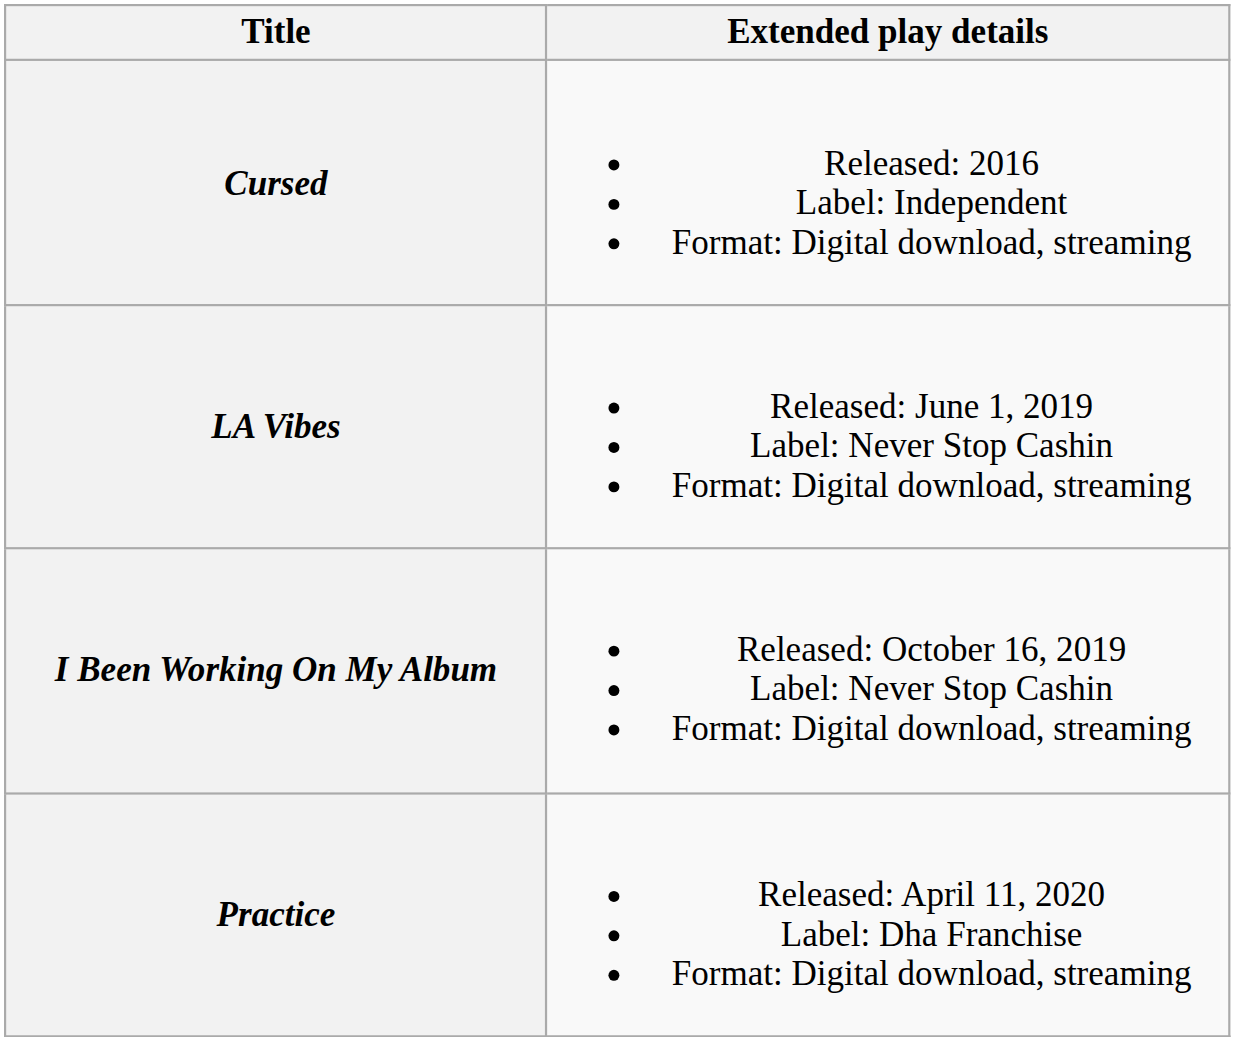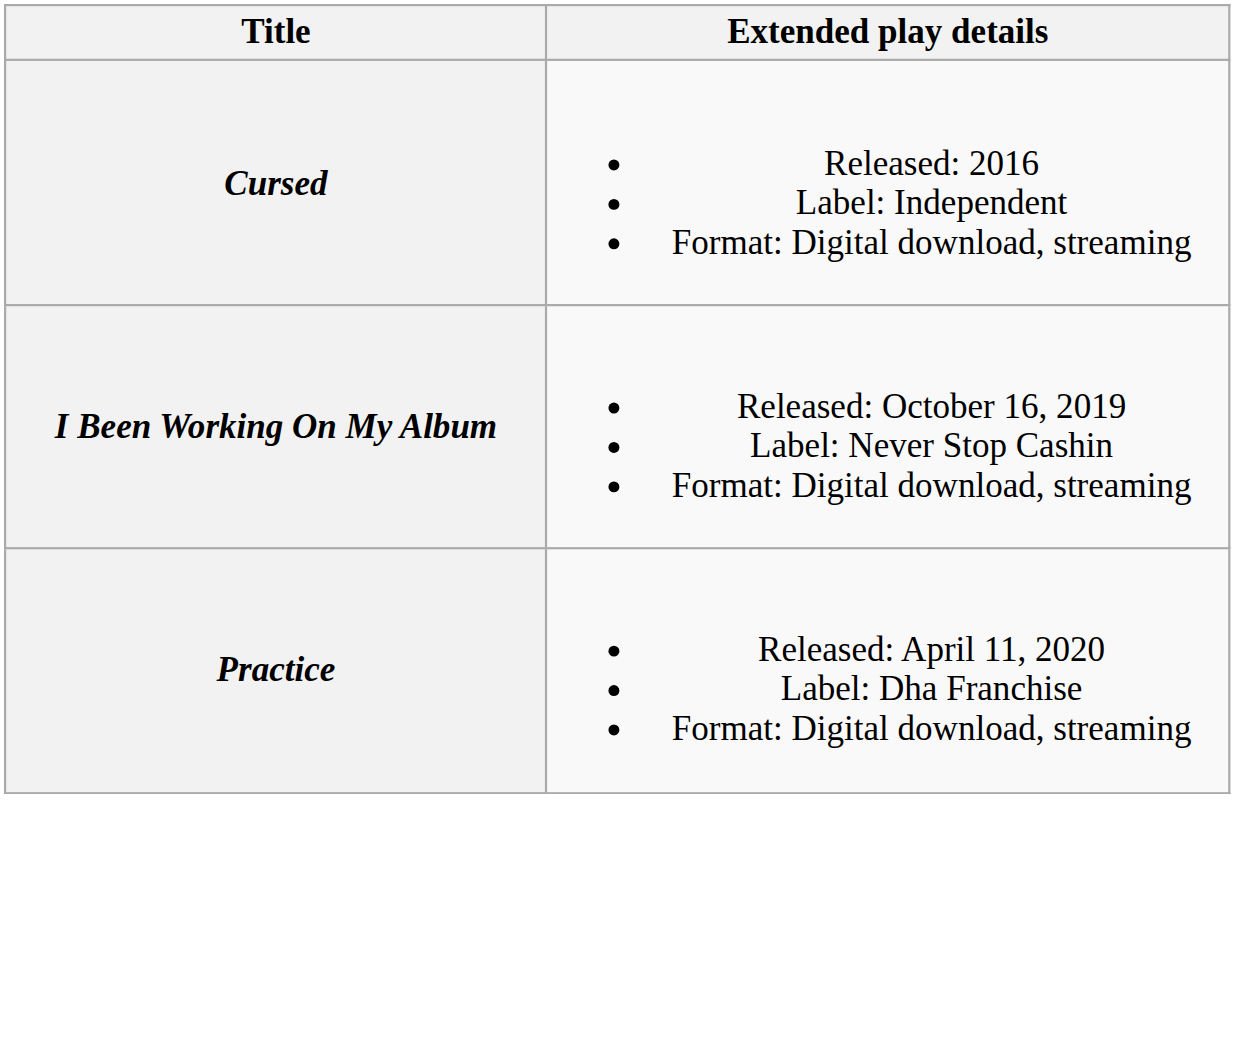 <table class="wikitable plainrowheaders" style="text-align:center;">
 <tr>
 <th scope="col" style="width:15em;">Title</th>
 <th scope="col" style="width:19em;">Extended play details</th>
 </tr>
 <tr>
 <th scope="row"><em>Cursed</em></th>
 <td><br><ul><li>Released: 2016</li><li>Label: Independent</li><li>Format: Digital download, streaming</li></ul></td>
-</tr>
-<tr>
-<th scope="row"><em>LA Vibes</em></th>
-<td><br><ul><li>Released: June 1, 2019</li><li>Label: Never Stop Cashin</li><li>Format: Digital download, streaming</li></ul></td>
 </tr>
 <tr>
 <th scope="row"><em>I Been Working On My Album</em></th>
 <td><br><ul><li>Released: October 16, 2019</li><li>Label: Never Stop Cashin</li><li>Format: Digital download, streaming</li></ul></td>
 </tr>
 <tr>
 <th scope="row"><em>Practice</em></th>
 <td><br><ul><li>Released: April 11, 2020</li><li>Label: Dha Franchise</li><li>Format: Digital download, streaming</li></ul></td>
 </tr>
 <tr>
 </tr>
 </table>
